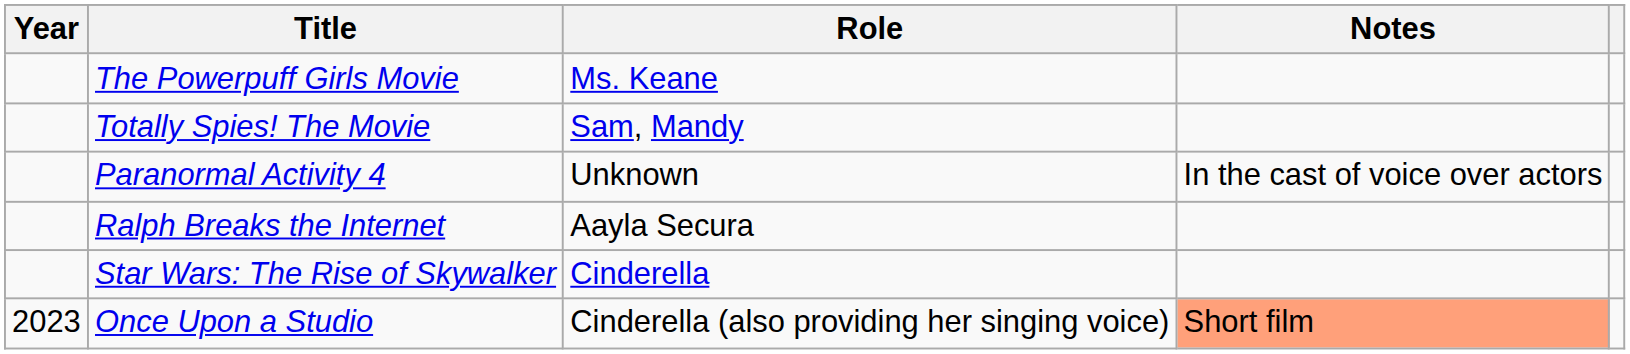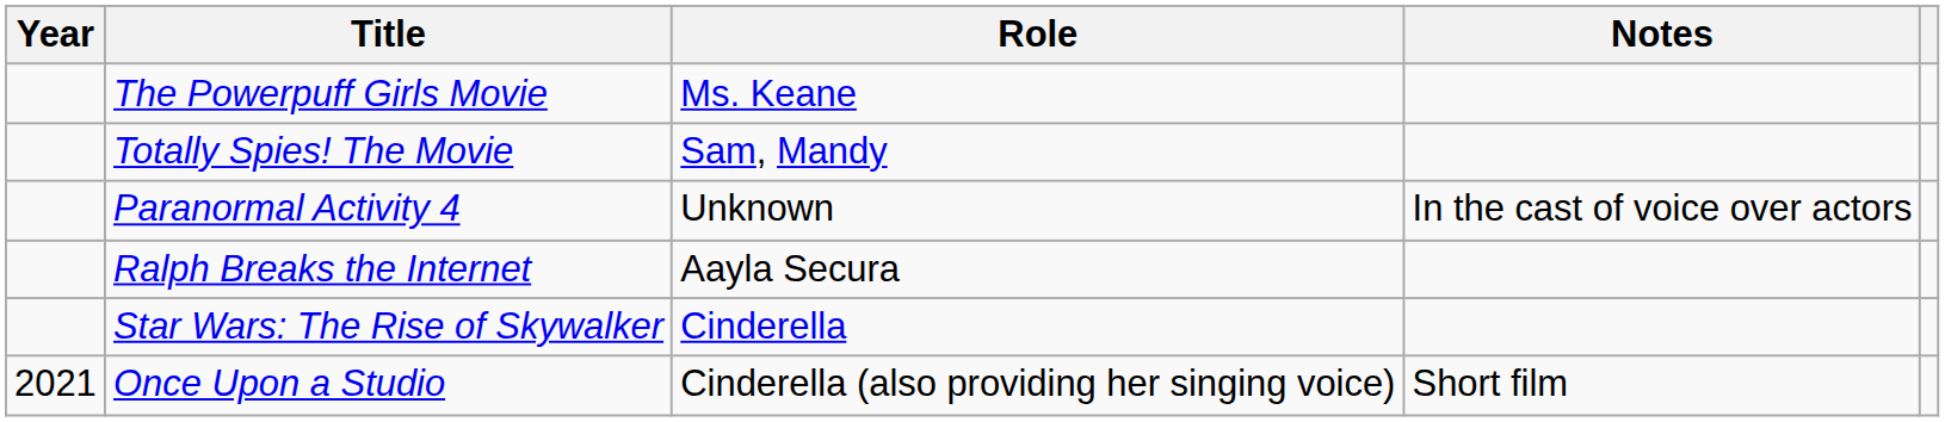 <table class="wikitable sortable plainrowheaders">
 <tr>
 <th>Year </th>
 <th>Title</th>
 <th>Role </th>
 <th class="unsortable">Notes </th>
 <th class="unsortable"></th>
 </tr>
 <tr>
 <td></td>
 <td data-sort-value="Powerpuff Girls Movie, The"><em><a href='#'>The Powerpuff Girls Movie</a></em></td>
 <td><a href='#'>Ms. Keane</a></td>
 <td> </td>
 <td><br></td>
 </tr>
 <tr>
 <td> </td>
 <td><em><a href='#'>Totally Spies! The Movie</a></em></td>
 <td><a href='#'>Sam</a>, <a href='#'>Mandy</a></td>
 <td> </td>
 <td></td>
 </tr>
 <tr>
 <td></td>
 <td><em><a href='#'>Paranormal Activity 4</a></em></td>
 <td>Unknown</td>
 <td>In the cast of voice over actors</td>
 <td></td>
 </tr>
 <tr>
 <td></td>
 <td><em><a href='#'>Ralph Breaks the Internet</a></em></td>
 <td>Aayla Secura</td>
 <td></td>
 <td></td>
 </tr>
 <tr>
 <td></td>
 <td><em><a href='#'>Star Wars: The Rise of Skywalker</a></em></td>
 <td><a href='#'>Cinderella</a></td>
 <td></td>
 <td></td>
 </tr>
 <tr>
-<td>2023</td>
+<td>2021</td>
 <td><em><a href='#'>Once Upon a Studio</a></em></td>
 <td>Cinderella (also providing her singing voice)</td>
-<td style="background: lightsalmon;">Short film</td>
+<td>Short film</td>
 <td></td>
 </tr>
 </table>
